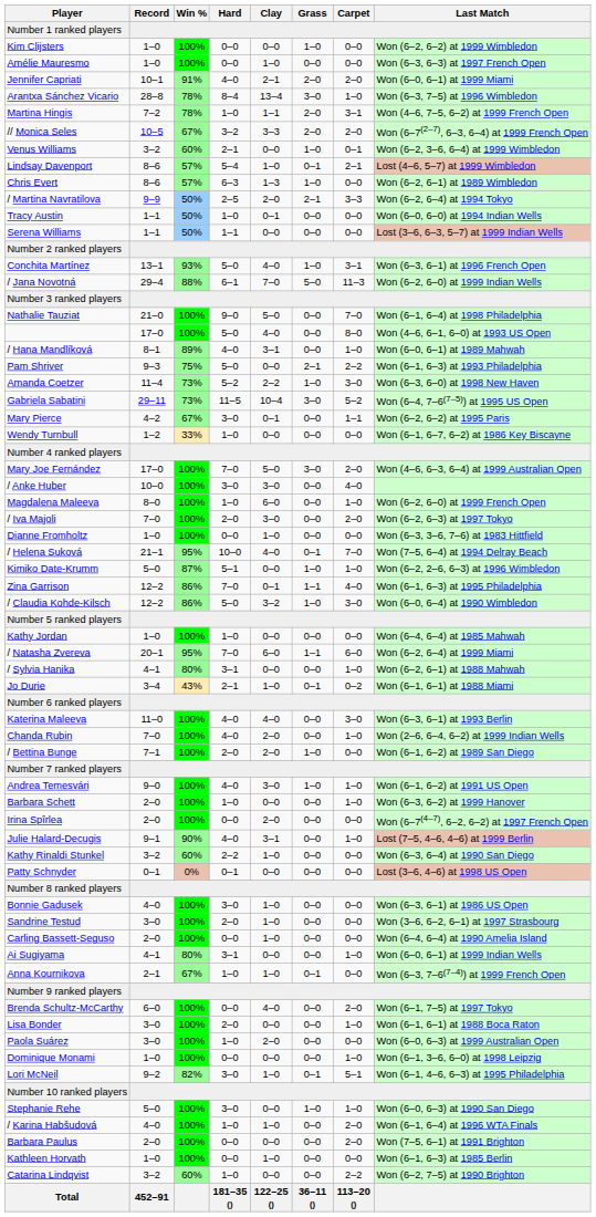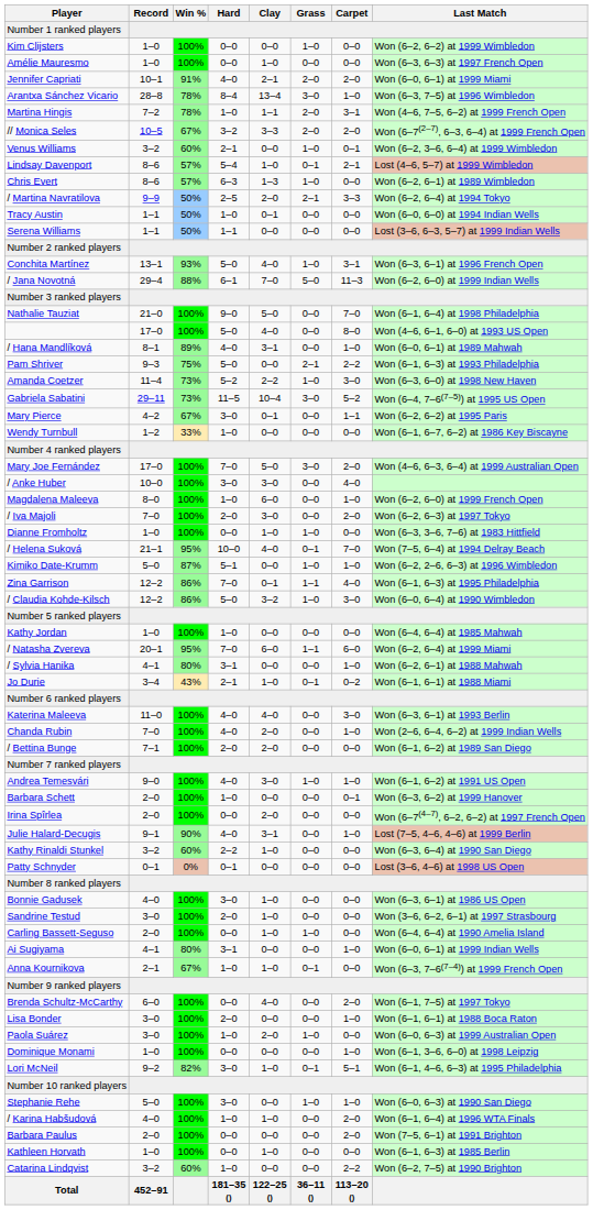 <table class="sortable wikitable nowrap" style=font-size:96%;text-align:center>
 <tr>
 <th>Player</th>
 <th width=60>Record</th>
 <th>Win %</th>
 <th width=55>Hard</th>
 <th width=55>Clay</th>
 <th width=55>Grass</th>
 <th width=55>Carpet</th>
 <th>Last Match</th>
 </tr>
 <tr bgcolor=efefef>
 <td align=left>Number 1 ranked players</td>
 <td colspan=7></td>
 </tr>
 <tr>
 <td align=left> <a href='#'>Kim Clijsters</a></td>
 <td>1–0</td>
 <td bgcolor=lime>100%</td>
 <td>0–0</td>
 <td>0–0</td>
 <td>1–0</td>
 <td>0–0</td>
 <td bgcolor=ccffcc align=left>Won (6–2, 6–2) at <a href='#'>1999 Wimbledon</a></td>
 </tr>
 <tr>
 <td align=left> <a href='#'>Amélie Mauresmo</a></td>
 <td>1–0</td>
 <td bgcolor=lime>100%</td>
 <td>0–0</td>
 <td>1–0</td>
 <td>0–0</td>
 <td>0–0</td>
 <td bgcolor=ccffcc align=left>Won (6–3, 6–3) at <a href='#'>1997 French Open</a></td>
 </tr>
 <tr>
 <td align=left> <a href='#'>Jennifer Capriati</a></td>
 <td>10–1</td>
 <td bgcolor=98FB98>91%</td>
 <td>4–0</td>
 <td>2–1</td>
 <td>2–0</td>
 <td>2–0</td>
 <td bgcolor=ccffcc align=left>Won (6–0, 6–1) at <a href='#'>1999 Miami</a></td>
 </tr>
 <tr>
 <td align=left> <a href='#'>Arantxa Sánchez Vicario</a></td>
 <td>28–8</td>
 <td bgcolor=98FB98>78%</td>
 <td>8–4</td>
 <td>13–4</td>
 <td>3–0</td>
 <td>1–0</td>
 <td bgcolor=ccffcc align=left>Won (6–3, 7–5) at <a href='#'>1996 Wimbledon</a></td>
 </tr>
 <tr>
 <td align=left> <a href='#'>Martina Hingis</a></td>
 <td>7–2</td>
 <td bgcolor=98FB98>78%</td>
 <td>1–0</td>
 <td>1–1</td>
 <td>2–0</td>
 <td>3–1</td>
 <td bgcolor=ccffcc align=left>Won (4–6, 7–5, 6–2) at <a href='#'>1999 French Open</a></td>
 </tr>
 <tr>
 <td align=left>// <a href='#'>Monica Seles</a></td>
 <td><a href='#'>10–5</a></td>
 <td bgcolor=98FB98>67%</td>
 <td>3–2</td>
 <td>3–3</td>
 <td>2–0</td>
 <td>2–0</td>
 <td bgcolor=ccffcc align=left>Won (6–7<sup>(2–7)</sup>, 6–3, 6–4) at <a href='#'>1999 French Open</a></td>
 </tr>
 <tr>
 <td align=left> <a href='#'>Venus Williams</a></td>
 <td>3–2</td>
 <td bgcolor=98FB98>60%</td>
 <td>2–1</td>
 <td>0–0</td>
 <td>1–0</td>
 <td>0–1</td>
 <td bgcolor=ccffcc align=left>Won (6–2, 3–6, 6–4) at <a href='#'>1999 Wimbledon</a></td>
 </tr>
 <tr>
 <td align=left> <a href='#'>Lindsay Davenport</a></td>
 <td>8–6</td>
 <td bgcolor=98FB98>57%</td>
 <td>5–4</td>
 <td>1–0</td>
 <td>0–1</td>
 <td>2–1</td>
 <td bgcolor=ebc2af align=left>Lost (4–6, 5–7) at <a href='#'>1999 Wimbledon</a></td>
 </tr>
 <tr>
 <td align=left> <a href='#'>Chris Evert</a></td>
 <td>8–6</td>
 <td bgcolor=98FB98>57%</td>
 <td>6–3</td>
 <td>1–3</td>
 <td>1–0</td>
 <td>0–0</td>
 <td bgcolor=ccffcc align=left>Won (6–2, 6–1) at <a href='#'>1989 Wimbledon</a></td>
 </tr>
 <tr>
 <td align=left>/ <a href='#'>Martina Navratilova</a></td>
 <td><a href='#'>9–9</a></td>
 <td bgcolor=#99ccff>50%</td>
 <td>2–5</td>
 <td>2–0</td>
 <td>2–1</td>
 <td>3–3</td>
 <td bgcolor=ccffcc align=left>Won (6–2, 6–4) at <a href='#'>1994 Tokyo</a></td>
 </tr>
 <tr>
 <td align=left> <a href='#'>Tracy Austin</a></td>
 <td>1–1</td>
 <td bgcolor=#99ccff>50%</td>
 <td>1–0</td>
 <td>0–1</td>
 <td>0–0</td>
 <td>0–0</td>
 <td bgcolor=ccffcc align=left>Won (6–0, 6–0) at <a href='#'>1994 Indian Wells</a></td>
 </tr>
 <tr>
 <td align=left> <a href='#'>Serena Williams</a></td>
 <td>1–1</td>
 <td bgcolor=#99ccff>50%</td>
 <td>1–1</td>
 <td>0–0</td>
 <td>0–0</td>
 <td>0–0</td>
 <td bgcolor=ebc2af align=left>Lost (3–6, 6–3, 5–7) at <a href='#'>1999 Indian Wells</a></td>
 </tr>
 <tr bgcolor=efefef>
 <td align=left>Number 2 ranked players</td>
 <td colspan=7></td>
 </tr>
 <tr>
 <td align=left> <a href='#'>Conchita Martínez</a></td>
 <td>13–1</td>
 <td bgcolor=98FB98>93%</td>
 <td>5–0</td>
 <td>4–0</td>
 <td>1–0</td>
 <td>3–1</td>
 <td bgcolor=ccffcc align=left>Won (6–3, 6–1) at <a href='#'>1996 French Open</a></td>
 </tr>
 <tr>
 <td align=left>/ <a href='#'>Jana Novotná</a></td>
 <td>29–4</td>
 <td bgcolor=98FB98>88%</td>
 <td>6–1</td>
 <td>7–0</td>
 <td>5–0</td>
 <td>11–3</td>
 <td bgcolor=ccffcc align=left>Won (6–2, 6–0) at <a href='#'>1999 Indian Wells</a></td>
 </tr>
 <tr bgcolor=efefef>
 <td align=left>Number 3 ranked players</td>
 <td colspan=7></td>
 </tr>
 <tr>
 <td align=left> <a href='#'>Nathalie Tauziat</a></td>
 <td>21–0</td>
 <td bgcolor=lime>100%</td>
 <td>9–0</td>
 <td>5–0</td>
 <td>0–0</td>
 <td>7–0</td>
 <td bgcolor=ccffcc align=left>Won (6–1, 6–4) at <a href='#'>1998 Philadelphia</a></td>
 </tr>
 <tr>
 <td align=left></td>
 <td>17–0</td>
 <td bgcolor=lime>100%</td>
 <td>5–0</td>
 <td>4–0</td>
 <td>0–0</td>
 <td>8–0</td>
 <td bgcolor=ccffcc align=left>Won (4–6, 6–1, 6–0) at <a href='#'>1993 US Open</a></td>
 </tr>
 <tr>
 <td align=left>/ <a href='#'>Hana Mandlíková</a></td>
 <td>8–1</td>
 <td bgcolor=98FB98>89%</td>
 <td>4–0</td>
 <td>3–1</td>
 <td>0–0</td>
 <td>1–0</td>
 <td bgcolor=ccffcc align=left>Won (6–0, 6–1) at <a href='#'>1989 Mahwah</a></td>
 </tr>
 <tr>
 <td align=left> <a href='#'>Pam Shriver</a></td>
 <td>9–3</td>
 <td bgcolor=98FB98>75%</td>
 <td>5–0</td>
 <td>0–0</td>
 <td>2–1</td>
 <td>2–2</td>
 <td bgcolor=ccffcc align=left>Won (6–1, 6–3) at <a href='#'>1993 Philadelphia</a></td>
 </tr>
 <tr>
 <td align=left> <a href='#'>Amanda Coetzer</a></td>
 <td>11–4</td>
 <td bgcolor=98FB98>73%</td>
 <td>5–2</td>
 <td>2–2</td>
 <td>1–0</td>
 <td>3–0</td>
 <td bgcolor=ccffcc align=left>Won (6–3, 6–0) at <a href='#'>1998 New Haven</a></td>
 </tr>
 <tr>
 <td align=left> <a href='#'>Gabriela Sabatini</a></td>
 <td><a href='#'>29–11</a></td>
 <td bgcolor=98FB98>73%</td>
 <td>11–5</td>
 <td>10–4</td>
 <td>3–0</td>
 <td>5–2</td>
 <td bgcolor=ccffcc align=left>Won (6–4, 7–6<sup>(7–5)</sup>) at <a href='#'>1995 US Open</a></td>
 </tr>
 <tr>
 <td align=left> <a href='#'>Mary Pierce</a></td>
 <td>4–2</td>
 <td bgcolor=98FB98>67%</td>
 <td>3–0</td>
 <td>0–1</td>
 <td>0–0</td>
 <td>1–1</td>
 <td bgcolor=ccffcc align=left>Won (6–2, 6–2) at <a href='#'>1995 Paris</a></td>
 </tr>
 <tr>
 <td align=left> <a href='#'>Wendy Turnbull</a></td>
 <td>1–2</td>
 <td bgcolor=#FFECB2>33%</td>
 <td>1–0</td>
 <td>0–0</td>
 <td>0–0</td>
 <td>0–0</td>
 <td bgcolor=ccffcc align=left>Won (6–1, 6–7, 6–2) at <a href='#'>1986 Key Biscayne</a></td>
 </tr>
 <tr bgcolor=efefef>
 <td align=left>Number 4 ranked players</td>
 <td colspan=7></td>
 </tr>
 <tr>
 <td align=left> <a href='#'>Mary Joe Fernández</a></td>
 <td>17–0</td>
 <td bgcolor=lime>100%</td>
 <td>7–0</td>
 <td>5–0</td>
 <td>3–0</td>
 <td>2–0</td>
 <td bgcolor=ccffcc align=left>Won (4–6, 6–3, 6–4) at <a href='#'>1999 Australian Open</a></td>
 </tr>
 <tr>
 <td align=left>/ <a href='#'>Anke Huber</a></td>
 <td>10–0</td>
 <td bgcolor=lime>100%</td>
 <td>3–0</td>
 <td>3–0</td>
 <td>0–0</td>
 <td>4–0</td>
 <td bgcolor=ccffcc align=left></td>
 </tr>
 <tr>
 <td align=left> <a href='#'>Magdalena Maleeva</a></td>
 <td>8–0</td>
 <td bgcolor=lime>100%</td>
 <td>1–0</td>
 <td>6–0</td>
 <td>0–0</td>
 <td>1–0</td>
 <td bgcolor=ccffcc align=left>Won (6–2, 6–0) at <a href='#'>1999 French Open</a></td>
 </tr>
 <tr>
 <td align=left>/ <a href='#'>Iva Majoli</a></td>
 <td>7–0</td>
 <td bgcolor=lime>100%</td>
 <td>2–0</td>
 <td>3–0</td>
 <td>0–0</td>
 <td>2–0</td>
 <td bgcolor=ccffcc align=left>Won (6–2, 6–3) at <a href='#'>1997 Tokyo</a></td>
 </tr>
 <tr>
 <td align=left> <a href='#'>Dianne Fromholtz</a></td>
 <td>1–0</td>
 <td bgcolor=lime>100%</td>
 <td>0–0</td>
 <td>1–0</td>
-<td>0–0</td>
+<td>1–0</td>
 <td>0–0</td>
 <td bgcolor=ccffcc align=left>Won (6–3, 3–6, 7–6) at <a href='#'>1983 Hittfield</a></td>
 </tr>
 <tr>
 <td align=left>/ <a href='#'>Helena Suková</a></td>
 <td>21–1</td>
 <td bgcolor=98FB98>95%</td>
 <td>10–0</td>
 <td>4–0</td>
 <td>0–1</td>
 <td>7–0</td>
 <td bgcolor=ccffcc align=left>Won (7–5, 6–4) at <a href='#'>1994 Delray Beach</a></td>
 </tr>
 <tr>
 <td align=left> <a href='#'>Kimiko Date-Krumm</a></td>
 <td>5–0</td>
 <td bgcolor=98FB98>87%</td>
 <td>5–1</td>
 <td>0–0</td>
 <td>1–0</td>
 <td>1–0</td>
 <td bgcolor=ccffcc align=left>Won (6–2, 2–6, 6–3) at <a href='#'>1996 Wimbledon</a></td>
 </tr>
 <tr>
 <td align=left> <a href='#'>Zina Garrison</a></td>
 <td>12–2</td>
 <td bgcolor=98FB98>86%</td>
 <td>7–0</td>
 <td>0–1</td>
 <td>1–1</td>
 <td>4–0</td>
 <td bgcolor=ccffcc align=left>Won (6–1, 6–3) at <a href='#'>1995 Philadelphia</a></td>
 </tr>
 <tr>
 <td align=left>/ <a href='#'>Claudia Kohde-Kilsch</a></td>
 <td>12–2</td>
 <td bgcolor=98FB98>86%</td>
 <td>5–0</td>
 <td>3–2</td>
 <td>1–0</td>
 <td>3–0</td>
 <td bgcolor=ccffcc align=left>Won (6–0, 6–4) at <a href='#'>1990 Wimbledon</a></td>
 </tr>
 <tr bgcolor=efefef>
 <td align=left>Number 5 ranked players</td>
 <td colspan=7></td>
 </tr>
 <tr>
 <td align=left> <a href='#'>Kathy Jordan</a></td>
 <td>1–0</td>
 <td bgcolor=lime>100%</td>
 <td>1–0</td>
 <td>0–0</td>
 <td>0–0</td>
 <td>0–0</td>
 <td bgcolor=ccffcc align=left>Won (6–4, 6–4) at <a href='#'>1985 Mahwah</a></td>
 </tr>
 <tr>
 <td align=left>/ <a href='#'>Natasha Zvereva</a></td>
 <td>20–1</td>
 <td bgcolor=98FB98>95%</td>
 <td>7–0</td>
 <td>6–0</td>
 <td>1–1</td>
 <td>6–0</td>
 <td bgcolor=ccffcc align=left>Won (6–2, 6–4) at <a href='#'>1999 Miami</a></td>
 </tr>
 <tr>
 <td align=left>/ <a href='#'>Sylvia Hanika</a></td>
 <td>4–1</td>
 <td bgcolor=98FB98>80%</td>
 <td>3–1</td>
 <td>0–0</td>
 <td>0–0</td>
 <td>1–0</td>
 <td bgcolor=ccffcc align=left>Won (6–2, 6–1) at <a href='#'>1988 Mahwah</a></td>
 </tr>
 <tr>
 <td align=left> <a href='#'>Jo Durie</a></td>
 <td>3–4</td>
 <td bgcolor=#FFECB2>43%</td>
 <td>2–1</td>
 <td>1–0</td>
 <td>0–1</td>
 <td>0–2</td>
 <td bgcolor=ccffcc align=left>Won (6–1, 6–1) at <a href='#'>1988 Miami</a></td>
 </tr>
 <tr bgcolor=efefef>
 <td align=left>Number 6 ranked players</td>
 <td colspan=7></td>
 </tr>
 <tr>
 <td align=left> <a href='#'>Katerina Maleeva</a></td>
 <td>11–0</td>
 <td bgcolor=lime>100%</td>
 <td>4–0</td>
 <td>4–0</td>
 <td>0–0</td>
 <td>3–0</td>
 <td bgcolor=ccffcc align=left>Won (6–3, 6–1) at <a href='#'>1993 Berlin</a></td>
 </tr>
 <tr>
 <td align=left> <a href='#'>Chanda Rubin</a></td>
 <td>7–0</td>
 <td bgcolor=lime>100%</td>
 <td>4–0</td>
 <td>2–0</td>
 <td>0–0</td>
 <td>1–0</td>
 <td bgcolor=ccffcc align=left>Won (2–6, 6–4, 6–2) at <a href='#'>1999 Indian Wells</a></td>
 </tr>
 <tr>
 <td align=left>/ <a href='#'>Bettina Bunge</a></td>
 <td>7–1</td>
 <td bgcolor=lime>100%</td>
 <td>2–0</td>
 <td>2–0</td>
-<td>1–0</td>
+<td>0–0</td>
 <td>0–0</td>
 <td bgcolor=ccffcc align=left>Won (6–1, 6–2) at <a href='#'>1989 San Diego</a></td>
 </tr>
 <tr bgcolor=efefef>
 <td align=left>Number 7 ranked players</td>
 <td colspan=7></td>
 </tr>
 <tr>
 <td align=left> <a href='#'>Andrea Temesvári</a></td>
 <td>9–0</td>
 <td bgcolor=lime>100%</td>
 <td>4–0</td>
 <td>3–0</td>
 <td>1–0</td>
 <td>1–0</td>
 <td bgcolor=ccffcc align=left>Won (6–1, 6–2) at <a href='#'>1991 US Open</a></td>
 </tr>
 <tr>
 <td align=left> <a href='#'>Barbara Schett</a></td>
 <td>2–0</td>
 <td bgcolor=lime>100%</td>
 <td>1–0</td>
 <td>0–0</td>
 <td>0–0</td>
-<td>1–0</td>
+<td>0–1</td>
 <td bgcolor=ccffcc align=left>Won (6–3, 6–2) at <a href='#'>1999 Hanover</a></td>
 </tr>
 <tr>
 <td align=left> <a href='#'>Irina Spîrlea</a></td>
 <td>2–0</td>
 <td bgcolor=lime>100%</td>
 <td>0–0</td>
 <td>2–0</td>
 <td>0–0</td>
 <td>0–0</td>
 <td bgcolor=ccffcc align=left>Won (6–7<sup>(4–7)</sup>, 6–2, 6–2) at <a href='#'>1997 French Open</a></td>
 </tr>
 <tr>
 <td align=left> <a href='#'>Julie Halard-Decugis</a></td>
 <td>9–1</td>
 <td bgcolor=98FB98>90%</td>
 <td>4–0</td>
 <td>3–1</td>
 <td>0–0</td>
 <td>1–0</td>
 <td bgcolor=ebc2af align=left>Lost (7–5, 4–6, 4–6) at <a href='#'>1999 Berlin</a></td>
 </tr>
 <tr>
 <td align=left> <a href='#'>Kathy Rinaldi Stunkel</a></td>
 <td>3–2</td>
 <td bgcolor=98FB98>60%</td>
 <td>2–2</td>
 <td>1–0</td>
 <td>0–0</td>
 <td>0–0</td>
 <td bgcolor=ccffcc align=left>Won (6–3, 6–4) at <a href='#'>1990 San Diego</a></td>
 </tr>
 <tr>
 <td align=left> <a href='#'>Patty Schnyder</a></td>
 <td>0–1</td>
 <td bgcolor=#ebc2af>0%</td>
 <td>0–1</td>
 <td>0–0</td>
 <td>0–0</td>
 <td>0–0</td>
 <td bgcolor=ebc2af align=left>Lost (3–6, 4–6) at <a href='#'>1998 US Open</a></td>
 </tr>
 <tr bgcolor=efefef>
 <td align=left>Number 8 ranked players</td>
 <td colspan=7></td>
 </tr>
 <tr>
 <td align=left> <a href='#'>Bonnie Gadusek</a></td>
 <td>4–0</td>
 <td bgcolor=lime>100%</td>
 <td>3–0</td>
 <td>1–0</td>
 <td>0–0</td>
 <td>0–0</td>
 <td bgcolor=ccffcc align=left>Won (6–3, 6–1) at <a href='#'>1986 US Open</a></td>
 </tr>
 <tr>
 <td align=left> <a href='#'>Sandrine Testud</a></td>
 <td>3–0</td>
 <td bgcolor=lime>100%</td>
 <td>2–0</td>
 <td>1–0</td>
 <td>0–0</td>
 <td>0–0</td>
 <td bgcolor=ccffcc align=left>Won (3–6, 6–2, 6–1) at <a href='#'>1997 Strasbourg</a></td>
 </tr>
 <tr>
 <td align=left> <a href='#'>Carling Bassett-Seguso</a></td>
 <td>2–0</td>
 <td bgcolor=lime>100%</td>
 <td>0–0</td>
 <td>1–0</td>
-<td>0–0</td>
+<td>1–0</td>
 <td>0–0</td>
 <td bgcolor=ccffcc align=left>Won (6–4, 6–4) at <a href='#'>1990 Amelia Island</a></td>
 </tr>
 <tr>
 <td align=left> <a href='#'>Ai Sugiyama</a></td>
 <td>4–1</td>
 <td bgcolor=98FB98>80%</td>
 <td>3–1</td>
 <td>0–0</td>
 <td>0–0</td>
 <td>1–0</td>
 <td bgcolor=ccffcc align=left>Won (6–0, 6–1) at <a href='#'>1999 Indian Wells</a></td>
 </tr>
 <tr>
 <td align=left> <a href='#'>Anna Kournikova</a></td>
 <td>2–1</td>
 <td bgcolor=98FB98>67%</td>
 <td>1–0</td>
 <td>1–0</td>
 <td>0–1</td>
 <td>0–0</td>
 <td bgcolor=ccffcc align=left>Won (6–3, 7–6<sup>(7–4)</sup>) at <a href='#'>1999 French Open</a></td>
 </tr>
 <tr bgcolor=efefef>
 <td align=left>Number 9 ranked players</td>
 <td colspan=7></td>
 </tr>
 <tr>
 <td align=left> <a href='#'>Brenda Schultz-McCarthy</a></td>
 <td>6–0</td>
 <td bgcolor=lime>100%</td>
 <td>0–0</td>
 <td>4–0</td>
 <td>0–0</td>
 <td>2–0</td>
 <td bgcolor=ccffcc align=left>Won (6–1, 7–5) at <a href='#'>1997 Tokyo</a></td>
 </tr>
 <tr>
 <td align=left> <a href='#'>Lisa Bonder</a></td>
 <td>3–0</td>
 <td bgcolor=lime>100%</td>
 <td>2–0</td>
 <td>0–0</td>
 <td>0–0</td>
 <td>1–0</td>
 <td bgcolor=ccffcc align=left>Won (6–1, 6–1) at <a href='#'>1988 Boca Raton</a></td>
 </tr>
 <tr>
 <td align=left> <a href='#'>Paola Suárez</a></td>
 <td>3–0</td>
 <td bgcolor=lime>100%</td>
 <td>1–0</td>
 <td>2–0</td>
-<td>0–0</td>
+<td>1–0</td>
 <td>0–0</td>
 <td bgcolor=ccffcc align=left>Won (6–0, 6–3) at <a href='#'>1999 Australian Open</a></td>
 </tr>
 <tr>
 <td align=left> <a href='#'>Dominique Monami</a></td>
 <td>1–0</td>
 <td bgcolor=lime>100%</td>
 <td>0–0</td>
 <td>0–0</td>
 <td>0–0</td>
 <td>1–0</td>
 <td bgcolor=ccffcc align=left>Won (6–1, 3–6, 6–0) at <a href='#'>1998 Leipzig</a></td>
 </tr>
 <tr>
 <td align=left> <a href='#'>Lori McNeil</a></td>
 <td>9–2</td>
 <td bgcolor=98FB98>82%</td>
 <td>3–0</td>
 <td>1–0</td>
 <td>0–1</td>
 <td>5–1</td>
 <td bgcolor=ccffcc align=left>Won (6–1, 4–6, 6–3) at <a href='#'>1995 Philadelphia</a></td>
 </tr>
 <tr bgcolor=efefef>
 <td align=left>Number 10 ranked players</td>
 <td colspan=7></td>
 </tr>
 <tr>
 <td align=left> <a href='#'>Stephanie Rehe</a></td>
 <td>5–0</td>
 <td bgcolor=lime>100%</td>
 <td>3–0</td>
 <td>0–0</td>
 <td>1–0</td>
 <td>1–0</td>
 <td bgcolor=ccffcc align=left>Won (6–0, 6–3) at <a href='#'>1990 San Diego</a></td>
 </tr>
 <tr>
 <td align=left>/ <a href='#'>Karina Habšudová</a></td>
 <td>4–0</td>
 <td bgcolor=lime>100%</td>
 <td>1–0</td>
 <td>1–0</td>
 <td>0–0</td>
 <td>2–0</td>
 <td bgcolor=ccffcc align=left>Won (6–1, 6–4) at <a href='#'>1996 WTA Finals</a></td>
 </tr>
 <tr>
 <td align=left> <a href='#'>Barbara Paulus</a></td>
 <td>2–0</td>
 <td bgcolor=lime>100%</td>
 <td>0–0</td>
 <td>0–0</td>
 <td>0–0</td>
 <td>2–0</td>
 <td bgcolor=ccffcc align=left>Won (7–5, 6–1) at <a href='#'>1991 Brighton</a></td>
 </tr>
 <tr>
 <td align=left> <a href='#'>Kathleen Horvath</a></td>
 <td>1–0</td>
 <td bgcolor=lime>100%</td>
 <td>0–0</td>
 <td>1–0</td>
 <td>0–0</td>
 <td>0–0</td>
 <td bgcolor=ccffcc align=left>Won (6–1, 6–3) at <a href='#'>1985 Berlin</a></td>
 </tr>
 <tr>
 <td align=left> <a href='#'>Catarina Lindqvist</a></td>
 <td>3–2</td>
 <td bgcolor=98FB98>60%</td>
 <td>1–0</td>
 <td>0–0</td>
 <td>0–0</td>
 <td>2–2</td>
 <td bgcolor=ccffcc align=left>Won (6–2, 7–5) at <a href='#'>1990 Brighton</a></td>
 </tr>
 <tr class=sortbottom bgcolor=efefef>
 <th>Total</th>
 <th>452–91</th>
 <th></th>
 <th>181–35 <br><small>()</small></th>
 <th>122–25 <br><small>()</small></th>
 <th>36–11 <br><small>()</small></th>
 <th>113–20 <br><small>()</small></th>
 <th></th>
 </tr>
 </table>
